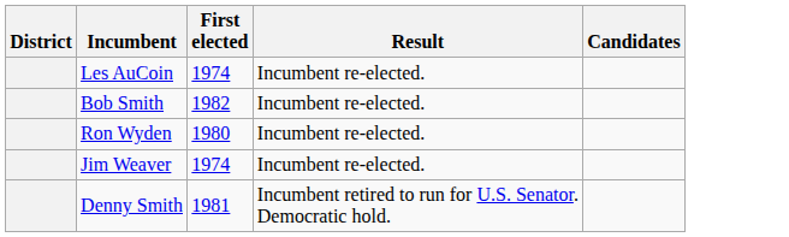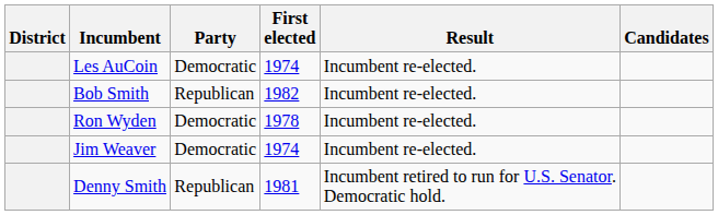 <table class=wikitable>
 <tr valign=bottom>
 <th>District</th>
 <th>Incumbent</th>
+<th>Party</th>
 <th>First<br>elected</th>
 <th>Result</th>
 <th>Candidates</th>
 </tr>
 <tr>
 <th></th>
 <td><a href='#'>Les AuCoin</a></td>
+<td>Democratic</td>
 <td><a href='#'>1974</a></td>
 <td>Incumbent re-elected.</td>
 <td nowrap></td>
 </tr>
 <tr>
 <th></th>
 <td><a href='#'>Bob Smith</a></td>
+<td>Republican</td>
 <td><a href='#'>1982</a></td>
 <td>Incumbent re-elected.</td>
 <td nowrap></td>
 </tr>
 <tr>
 <th></th>
 <td><a href='#'>Ron Wyden</a></td>
-<td><a href='#'>1980</a></td>
+<td>Democratic</td>
+<td><a href='#'>1978</a></td>
 <td>Incumbent re-elected.</td>
 <td nowrap></td>
 </tr>
 <tr>
 <th></th>
 <td><a href='#'>Jim Weaver</a></td>
+<td>Democratic</td>
 <td><a href='#'>1974</a></td>
 <td>Incumbent re-elected.</td>
 <td nowrap></td>
 </tr>
 <tr>
 <th></th>
 <td><a href='#'>Denny Smith</a></td>
+<td>Republican</td>
 <td><a href='#'>1981</a></td>
 <td>Incumbent retired to run for <a href='#'>U.S. Senator</a>.<br>Democratic hold.</td>
 <td nowrap></td>
 </tr>
 </table>
